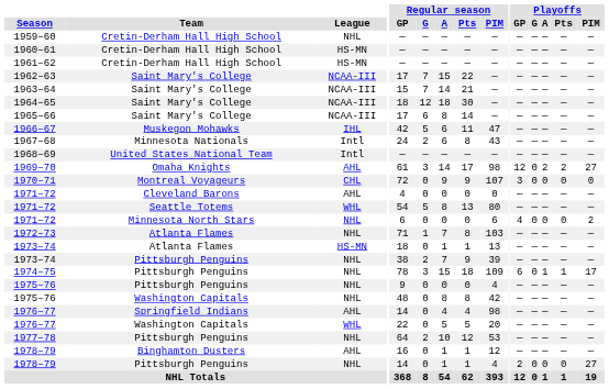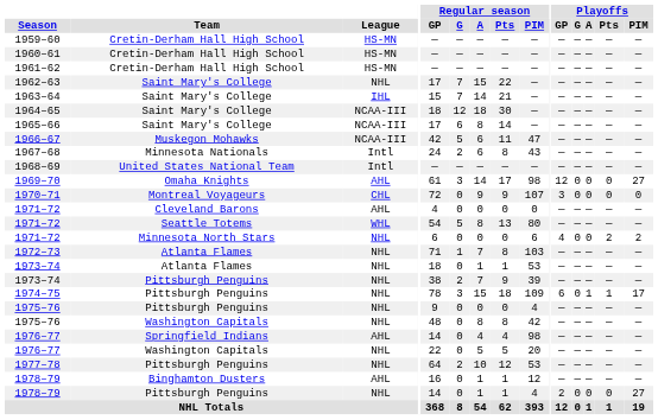 <table border="0" cellpadding="1" cellspacing="0" style="text-align:center; width:60em">
 <tr bgcolor="#e0e0e0">
 <th colspan="3" bgcolor="#ffffff"></th>
 <th rowspan="100" bgcolor="#ffffff"></th>
 <th colspan="5"><a href='#'>Regular season</a></th>
 <th rowspan="100" bgcolor="#ffffff"></th>
 <th colspan="5"><a href='#'>Playoffs</a></th>
 </tr>
 <tr bgcolor="#e0e0e0">
 <th><a href='#'>Season</a></th>
 <th>Team</th>
 <th>League</th>
 <th>GP</th>
 <th><a href='#'>G</a></th>
 <th><a href='#'>A</a></th>
 <th><a href='#'>Pts</a></th>
 <th><a href='#'>PIM</a></th>
 <th>GP</th>
 <th>G</th>
 <th>A</th>
 <th>Pts</th>
 <th>PIM</th>
 </tr>
 <tr>
 <td>1959–60</td>
 <td><a href='#'>Cretin-Derham Hall High School</a></td>
-<td>NHL</td>
+<td><a href='#'>HS-MN</a></td>
 <td>—</td>
 <td>—</td>
 <td>—</td>
 <td>—</td>
 <td>—</td>
 <td>—</td>
 <td>—</td>
 <td>—</td>
 <td>—</td>
 <td>—</td>
 </tr>
 <tr bgcolor="#f0f0f0">
 <td>1960–61</td>
 <td>Cretin-Derham Hall High School</td>
 <td>HS-MN</td>
 <td>—</td>
 <td>—</td>
 <td>—</td>
 <td>—</td>
 <td>—</td>
 <td>—</td>
 <td>—</td>
 <td>—</td>
 <td>—</td>
 <td>—</td>
 </tr>
 <tr>
 <td>1961–62</td>
 <td>Cretin-Derham Hall High School</td>
 <td>HS-MN</td>
 <td>—</td>
 <td>—</td>
 <td>—</td>
 <td>—</td>
 <td>—</td>
 <td>—</td>
 <td>—</td>
 <td>—</td>
 <td>—</td>
 <td>—</td>
 </tr>
 <tr bgcolor="#f0f0f0">
 <td>1962–63</td>
 <td><a href='#'>Saint Mary's College</a></td>
-<td><a href='#'>NCAA-III</a></td>
+<td>NHL</td>
 <td>17</td>
 <td>7</td>
 <td>15</td>
 <td>22</td>
 <td>—</td>
 <td>—</td>
 <td>—</td>
 <td>—</td>
 <td>—</td>
 <td>—</td>
 </tr>
 <tr>
 <td>1963–64</td>
 <td>Saint Mary's College</td>
-<td>NCAA-III</td>
+<td><a href='#'>IHL</a></td>
 <td>15</td>
 <td>7</td>
 <td>14</td>
 <td>21</td>
 <td>—</td>
 <td>—</td>
 <td>—</td>
 <td>—</td>
 <td>—</td>
 <td>—</td>
 </tr>
 <tr bgcolor="#f0f0f0">
 <td>1964–65</td>
 <td>Saint Mary's College</td>
 <td>NCAA-III</td>
 <td>18</td>
 <td>12</td>
 <td>18</td>
 <td>30</td>
 <td>—</td>
 <td>—</td>
 <td>—</td>
 <td>—</td>
 <td>—</td>
 <td>—</td>
 </tr>
 <tr>
 <td>1965–66</td>
 <td>Saint Mary's College</td>
 <td>NCAA-III</td>
 <td>17</td>
 <td>6</td>
 <td>8</td>
 <td>14</td>
 <td>—</td>
 <td>—</td>
 <td>—</td>
 <td>—</td>
 <td>—</td>
 <td>—</td>
 </tr>
 <tr bgcolor="#f0f0f0">
 <td><a href='#'>1966–67</a></td>
 <td><a href='#'>Muskegon Mohawks</a></td>
-<td><a href='#'>IHL</a></td>
+<td>NCAA-III</td>
 <td>42</td>
 <td>5</td>
 <td>6</td>
 <td>11</td>
 <td>47</td>
 <td>—</td>
 <td>—</td>
 <td>—</td>
 <td>—</td>
 <td>—</td>
 </tr>
 <tr>
 <td>1967–68</td>
 <td>Minnesota Nationals</td>
 <td>Intl</td>
 <td>24</td>
 <td>2</td>
 <td>6</td>
 <td>8</td>
 <td>43</td>
 <td>—</td>
 <td>—</td>
 <td>—</td>
 <td>—</td>
 <td>—</td>
 </tr>
 <tr bgcolor="#f0f0f0">
 <td>1968–69</td>
 <td><a href='#'>United States National Team</a></td>
 <td>Intl</td>
 <td>—</td>
 <td>—</td>
 <td>—</td>
 <td>—</td>
 <td>—</td>
 <td>—</td>
 <td>—</td>
 <td>—</td>
 <td>—</td>
 <td>—</td>
 </tr>
 <tr>
 <td><a href='#'>1969–70</a></td>
 <td><a href='#'>Omaha Knights</a></td>
 <td><a href='#'>AHL</a></td>
 <td>61</td>
 <td>3</td>
 <td>14</td>
 <td>17</td>
 <td>98</td>
 <td>12</td>
 <td>0</td>
-<td>2</td>
-<td>2</td>
+<td>0</td>
+<td>0</td>
 <td>27</td>
 </tr>
 <tr bgcolor="#f0f0f0">
 <td><a href='#'>1970–71</a></td>
 <td><a href='#'>Montreal Voyageurs</a></td>
 <td><a href='#'>CHL</a></td>
 <td>72</td>
 <td>0</td>
 <td>9</td>
 <td>9</td>
 <td>107</td>
 <td>3</td>
 <td>0</td>
 <td>0</td>
 <td>0</td>
 <td>0</td>
 </tr>
 <tr>
 <td><a href='#'>1971–72</a></td>
 <td><a href='#'>Cleveland Barons</a></td>
 <td>AHL</td>
 <td>4</td>
 <td>0</td>
 <td>0</td>
 <td>0</td>
 <td>0</td>
 <td>—</td>
 <td>—</td>
 <td>—</td>
 <td>—</td>
 <td>—</td>
 </tr>
 <tr bgcolor="#f0f0f0">
 <td><a href='#'>1971–72</a></td>
 <td><a href='#'>Seattle Totems</a></td>
 <td><a href='#'>WHL</a></td>
 <td>54</td>
 <td>5</td>
 <td>8</td>
 <td>13</td>
 <td>80</td>
 <td>—</td>
 <td>—</td>
 <td>—</td>
 <td>—</td>
 <td>—</td>
 </tr>
 <tr>
 <td><a href='#'>1971–72</a></td>
 <td><a href='#'>Minnesota North Stars</a></td>
 <td><a href='#'>NHL</a></td>
 <td>6</td>
 <td>0</td>
 <td>0</td>
 <td>0</td>
 <td>6</td>
 <td>4</td>
 <td>0</td>
 <td>0</td>
-<td>0</td>
+<td>2</td>
 <td>2</td>
 </tr>
 <tr bgcolor="#f0f0f0">
 <td><a href='#'>1972–73</a></td>
 <td><a href='#'>Atlanta Flames</a></td>
 <td>NHL</td>
 <td>71</td>
 <td>1</td>
 <td>7</td>
 <td>8</td>
 <td>103</td>
 <td>—</td>
 <td>—</td>
 <td>—</td>
 <td>—</td>
 <td>—</td>
 </tr>
 <tr>
 <td><a href='#'>1973–74</a></td>
 <td>Atlanta Flames</td>
-<td><a href='#'>HS-MN</a></td>
+<td>NHL</td>
 <td>18</td>
 <td>0</td>
 <td>1</td>
 <td>1</td>
-<td>13</td>
+<td>53</td>
 <td>—</td>
 <td>—</td>
 <td>—</td>
 <td>—</td>
 <td>—</td>
 </tr>
 <tr bgcolor="#f0f0f0">
 <td>1973–74</td>
 <td><a href='#'>Pittsburgh Penguins</a></td>
 <td>NHL</td>
 <td>38</td>
 <td>2</td>
 <td>7</td>
 <td>9</td>
 <td>39</td>
 <td>—</td>
 <td>—</td>
 <td>—</td>
 <td>—</td>
 <td>—</td>
 </tr>
 <tr>
 <td><a href='#'>1974–75</a></td>
 <td>Pittsburgh Penguins</td>
 <td>NHL</td>
 <td>78</td>
 <td>3</td>
 <td>15</td>
 <td>18</td>
 <td>109</td>
 <td>6</td>
 <td>0</td>
 <td>1</td>
 <td>1</td>
 <td>17</td>
 </tr>
 <tr bgcolor="#f0f0f0">
 <td><a href='#'>1975–76</a></td>
 <td>Pittsburgh Penguins</td>
 <td>NHL</td>
 <td>9</td>
 <td>0</td>
 <td>0</td>
 <td>0</td>
 <td>4</td>
 <td>—</td>
 <td>—</td>
 <td>—</td>
 <td>—</td>
 <td>—</td>
 </tr>
 <tr>
 <td>1975–76</td>
 <td><a href='#'>Washington Capitals</a></td>
 <td>NHL</td>
 <td>48</td>
 <td>0</td>
 <td>8</td>
 <td>8</td>
 <td>42</td>
 <td>—</td>
 <td>—</td>
 <td>—</td>
 <td>—</td>
 <td>—</td>
 </tr>
 <tr bgcolor="#f0f0f0">
 <td><a href='#'>1976–77</a></td>
 <td><a href='#'>Springfield Indians</a></td>
 <td>AHL</td>
 <td>14</td>
 <td>0</td>
 <td>4</td>
 <td>4</td>
 <td>98</td>
 <td>—</td>
 <td>—</td>
 <td>—</td>
 <td>—</td>
 <td>—</td>
 </tr>
 <tr>
 <td><a href='#'>1976–77</a></td>
 <td>Washington Capitals</td>
-<td><a href='#'>WHL</a></td>
+<td>NHL</td>
 <td>22</td>
 <td>0</td>
 <td>5</td>
 <td>5</td>
 <td>20</td>
 <td>—</td>
 <td>—</td>
 <td>—</td>
 <td>—</td>
 <td>—</td>
 </tr>
 <tr bgcolor="#f0f0f0">
 <td><a href='#'>1977–78</a></td>
 <td>Pittsburgh Penguins</td>
 <td>NHL</td>
 <td>64</td>
 <td>2</td>
 <td>10</td>
 <td>12</td>
 <td>53</td>
 <td>—</td>
 <td>—</td>
 <td>—</td>
 <td>—</td>
 <td>—</td>
 </tr>
 <tr>
 <td><a href='#'>1978–79</a></td>
 <td><a href='#'>Binghamton Dusters</a></td>
 <td>AHL</td>
 <td>16</td>
 <td>0</td>
 <td>1</td>
 <td>1</td>
 <td>12</td>
 <td>—</td>
 <td>—</td>
 <td>—</td>
 <td>—</td>
 <td>—</td>
 </tr>
 <tr bgcolor="#f0f0f0">
 <td><a href='#'>1978–79</a></td>
 <td>Pittsburgh Penguins</td>
 <td>NHL</td>
 <td>14</td>
 <td>0</td>
 <td>1</td>
 <td>1</td>
 <td>4</td>
 <td>2</td>
 <td>0</td>
 <td>0</td>
 <td>0</td>
 <td>27</td>
 </tr>
 <tr bgcolor="#e0e0e0">
 <th colspan="3">NHL Totals</th>
 <th>368</th>
 <th>8</th>
 <th>54</th>
 <th>62</th>
 <th>393</th>
 <th>12</th>
 <th>0</th>
 <th>1</th>
 <th>1</th>
 <th>19</th>
 </tr>
 </table>
